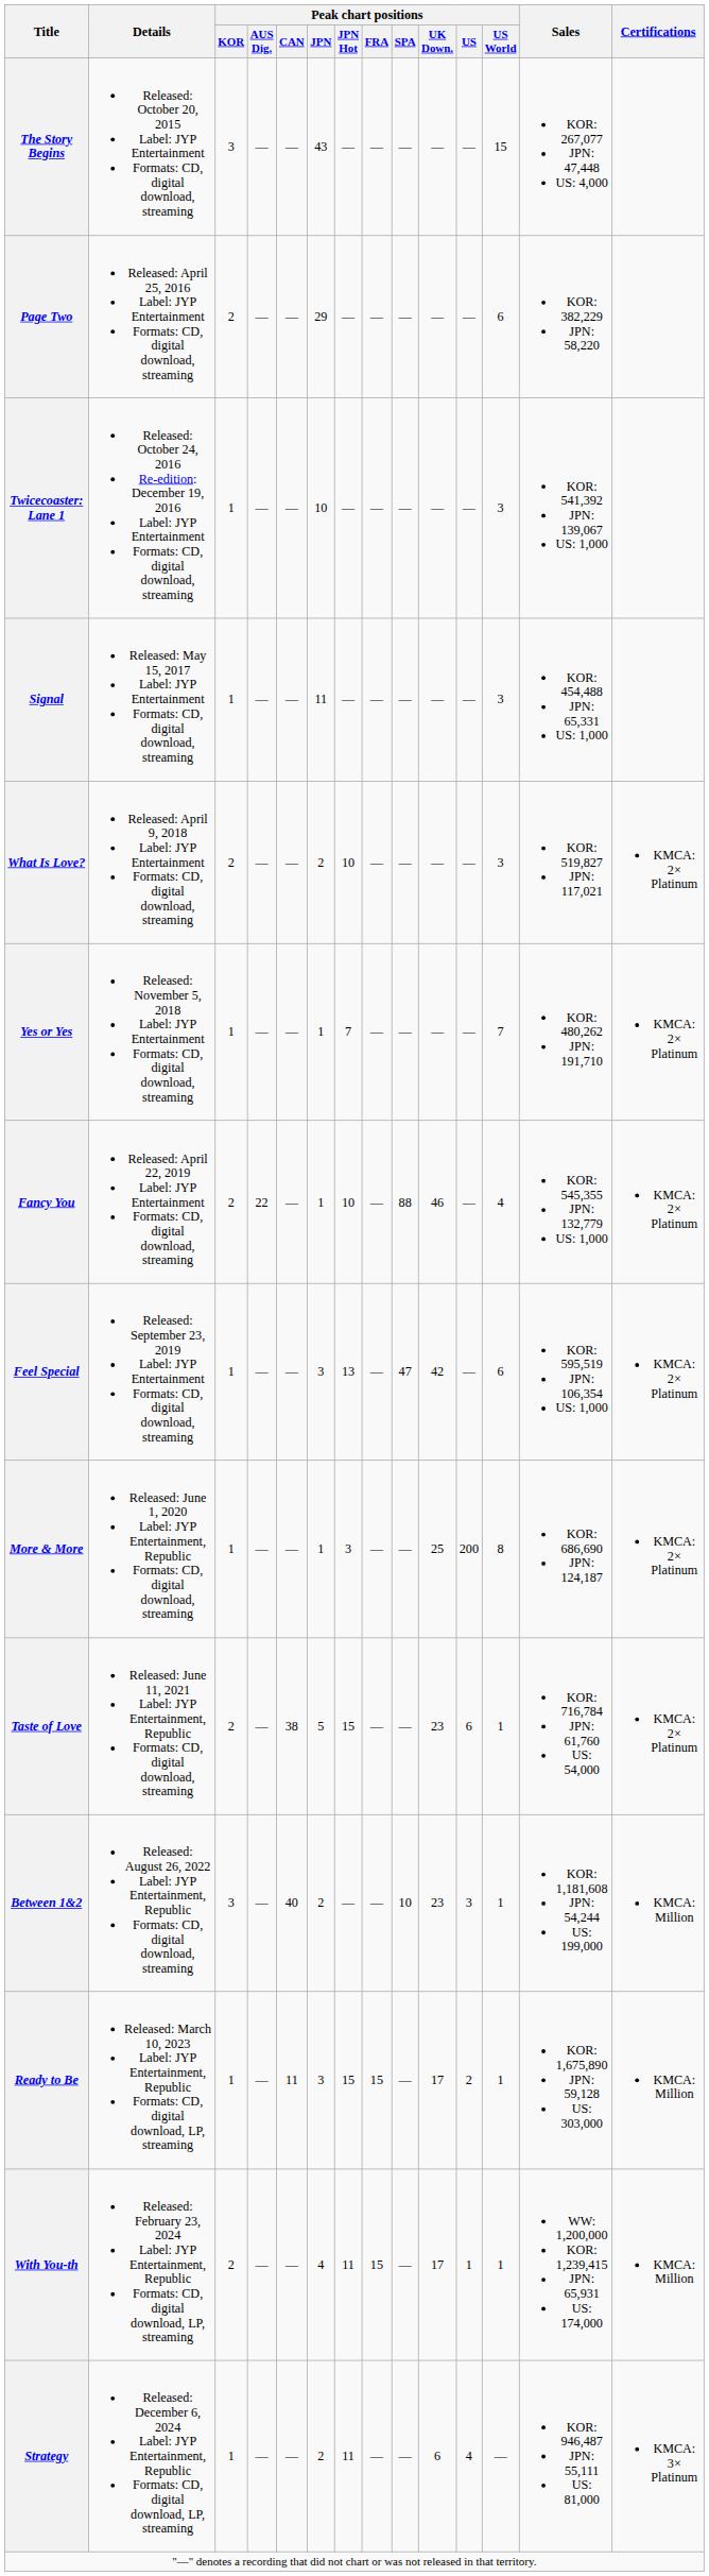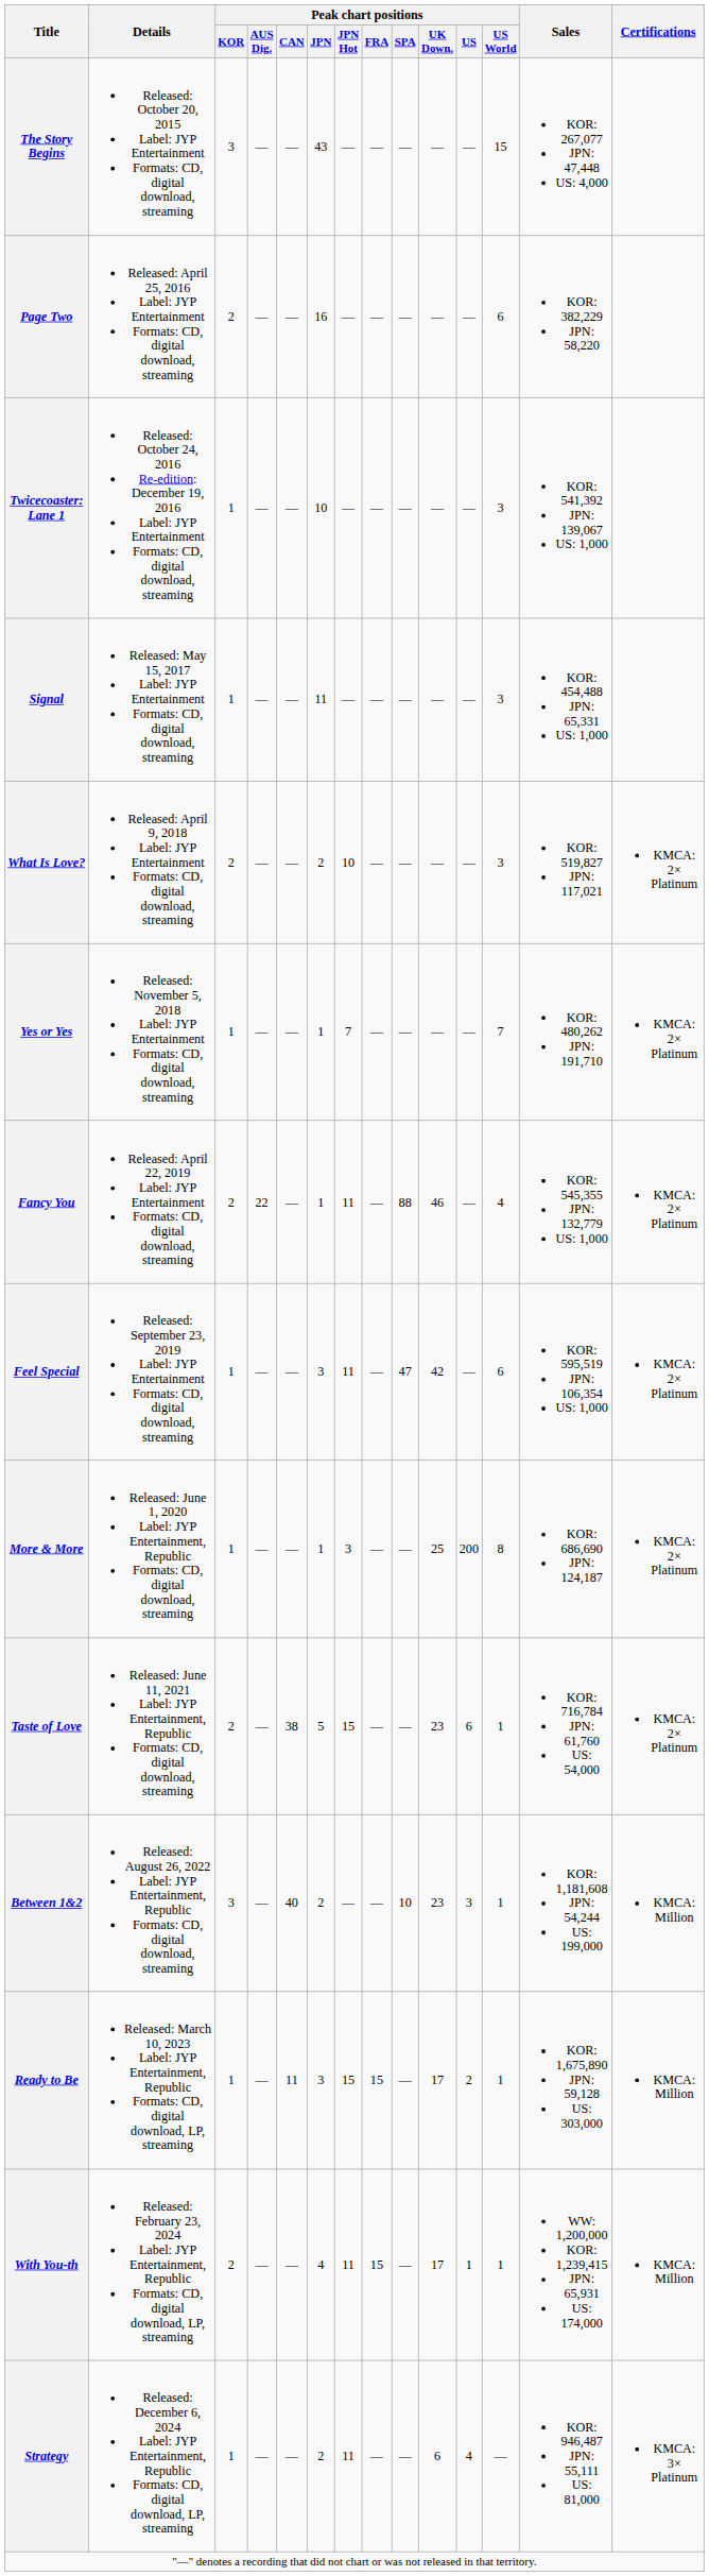 <table class="wikitable plainrowheaders" style="text-align:center;">
 <tr>
 <th scope="col" rowspan=2 style="width:10em;">Title</th>
 <th scope="col" rowspan=2 style="width:21em;">Details</th>
 <th scope="col" colspan=10>Peak chart positions</th>
 <th scope="col" rowspan=2 style="width:10em;">Sales</th>
 <th scope="col" rowspan=2 style="width:13em;"><a href='#'>Certifications</a></th>
 </tr>
 <tr>
 <th scope="col" style="width:2.5em;font-size:90%;"><a href='#'>KOR</a><br></th>
 <th scope="col" style="width:2.5em;font-size:90%;"><a href='#'>AUS<br>Dig.</a><br></th>
 <th scope="col" style="width:2.5em;font-size:90%;"><a href='#'>CAN</a><br></th>
 <th scope="col" style="width:2.5em;font-size:90%;"><a href='#'>JPN</a><br></th>
 <th scope="col" style="width:2.5em;font-size:90%;"><a href='#'>JPN Hot</a><br></th>
 <th scope="col" style="width:2.5em;font-size:90%;"><a href='#'>FRA</a><br></th>
 <th scope="col" style="width:2.5em;font-size:90%;"><a href='#'>SPA</a><br></th>
 <th scope="col" style="width:2.5em;font-size:90%;"><a href='#'>UK Down.</a><br></th>
 <th scope="col" style="width:2.5em;font-size:90%;"><a href='#'>US</a><br></th>
 <th scope="col" style="width:2.5em;font-size:90%;"><a href='#'>US World</a><br></th>
 </tr>
 <tr>
 <th scope=row><em><a href='#'>The Story Begins</a></em></th>
 <td><br><ul><li>Released: October 20, 2015</li><li>Label: JYP Entertainment</li><li>Formats: CD, digital download, streaming</li></ul></td>
 <td>3</td>
 <td>—</td>
 <td>—</td>
 <td>43</td>
 <td>—</td>
 <td>—</td>
 <td>—</td>
 <td>—</td>
 <td>—</td>
 <td>15</td>
 <td><br><ul><li>KOR: 267,077</li><li>JPN: 47,448</li><li>US: 4,000</li></ul></td>
 <td></td>
 </tr>
 <tr>
 <th scope=row><em><a href='#'>Page Two</a></em></th>
 <td><br><ul><li>Released: April 25, 2016</li><li>Label: JYP Entertainment</li><li>Formats: CD, digital download, streaming</li></ul></td>
 <td>2</td>
 <td>—</td>
 <td>—</td>
-<td>29</td>
+<td>16</td>
 <td>—</td>
 <td>—</td>
 <td>—</td>
 <td>—</td>
 <td>—</td>
 <td>6</td>
 <td><br><ul><li>KOR: 382,229</li><li>JPN: 58,220</li></ul></td>
 <td></td>
 </tr>
 <tr>
 <th scope=row><em><a href='#'>Twicecoaster: Lane 1</a></em></th>
 <td><br><ul><li>Released: October 24, 2016</li><li><a href='#'>Re-edition</a>: December 19, 2016</li><li>Label: JYP Entertainment</li><li>Formats: CD, digital download, streaming</li></ul></td>
 <td>1</td>
 <td>—</td>
 <td>—</td>
 <td>10</td>
 <td>—</td>
 <td>—</td>
 <td>—</td>
 <td>—</td>
 <td>—</td>
 <td>3</td>
 <td><br><ul><li>KOR: 541,392</li><li>JPN: 139,067</li><li>US: 1,000</li></ul></td>
 <td></td>
 </tr>
 <tr>
 <th scope=row><em><a href='#'>Signal</a></em></th>
 <td><br><ul><li>Released: May 15, 2017</li><li>Label: JYP Entertainment</li><li>Formats: CD, digital download, streaming</li></ul></td>
 <td>1</td>
 <td>—</td>
 <td>—</td>
 <td>11</td>
 <td>—</td>
 <td>—</td>
 <td>—</td>
 <td>—</td>
 <td>—</td>
 <td>3</td>
 <td><br><ul><li>KOR: 454,488</li><li>JPN: 65,331</li><li>US: 1,000</li></ul></td>
 <td></td>
 </tr>
 <tr>
 <th scope=row><em><a href='#'>What Is Love?</a></em></th>
 <td><br><ul><li>Released: April 9, 2018</li><li>Label: JYP Entertainment</li><li>Formats: CD, digital download, streaming</li></ul></td>
 <td>2</td>
 <td>—</td>
 <td>—</td>
 <td>2</td>
 <td>10</td>
 <td>—</td>
 <td>—</td>
 <td>—</td>
 <td>—</td>
 <td>3</td>
 <td><br><ul><li>KOR: 519,827</li><li>JPN: 117,021</li></ul></td>
 <td><br><ul><li>KMCA: 2× Platinum</li></ul></td>
 </tr>
 <tr>
 <th scope=row><em><a href='#'>Yes or Yes</a></em></th>
 <td><br><ul><li>Released: November 5, 2018</li><li>Label: JYP Entertainment</li><li>Formats: CD, digital download, streaming</li></ul></td>
 <td>1</td>
 <td>—</td>
 <td>—</td>
 <td>1</td>
 <td>7</td>
 <td>—</td>
 <td>—</td>
 <td>—</td>
 <td>—</td>
 <td>7</td>
 <td><br><ul><li>KOR: 480,262</li><li>JPN: 191,710</li></ul></td>
 <td><br><ul><li>KMCA: 2× Platinum</li></ul></td>
 </tr>
 <tr>
 <th scope=row><em><a href='#'>Fancy You</a></em></th>
 <td><br><ul><li>Released: April 22, 2019</li><li>Label: JYP Entertainment</li><li>Formats: CD, digital download, streaming</li></ul></td>
 <td>2</td>
 <td>22</td>
 <td>—</td>
 <td>1</td>
-<td>10</td>
+<td>11</td>
 <td>—</td>
 <td>88</td>
 <td>46</td>
 <td>—</td>
 <td>4</td>
 <td><br><ul><li>KOR: 545,355</li><li>JPN: 132,779</li><li>US: 1,000</li></ul></td>
 <td><br><ul><li>KMCA: 2× Platinum</li></ul></td>
 </tr>
 <tr>
 <th scope=row><em><a href='#'>Feel Special</a></em></th>
 <td><br><ul><li>Released: September 23, 2019</li><li>Label: JYP Entertainment</li><li>Formats: CD, digital download, streaming</li></ul></td>
 <td>1</td>
 <td>—</td>
 <td>—</td>
 <td>3</td>
-<td>13</td>
+<td>11</td>
 <td>—</td>
 <td>47</td>
 <td>42</td>
 <td>—</td>
 <td>6</td>
 <td><br><ul><li>KOR: 595,519</li><li>JPN: 106,354</li><li>US: 1,000</li></ul></td>
 <td><br><ul><li>KMCA: 2× Platinum</li></ul></td>
 </tr>
 <tr>
 <th scope=row><em><a href='#'>More & More</a></em></th>
 <td><br><ul><li>Released: June 1, 2020</li><li>Label: JYP Entertainment, Republic</li><li>Formats: CD, digital download, streaming</li></ul></td>
 <td>1</td>
 <td>—</td>
 <td>—</td>
 <td>1</td>
 <td>3</td>
 <td>—</td>
 <td>—</td>
 <td>25</td>
 <td>200</td>
 <td>8</td>
 <td><br><ul><li>KOR: 686,690</li><li>JPN: 124,187</li></ul></td>
 <td><br><ul><li>KMCA: 2× Platinum</li></ul></td>
 </tr>
 <tr>
 <th scope=row><em><a href='#'>Taste of Love</a></em></th>
 <td><br><ul><li>Released: June 11, 2021</li><li>Label: JYP Entertainment, Republic</li><li>Formats: CD, digital download, streaming</li></ul></td>
 <td>2</td>
 <td>—</td>
 <td>38</td>
 <td>5</td>
 <td>15</td>
 <td>—</td>
 <td>—</td>
 <td>23</td>
 <td>6</td>
 <td>1</td>
 <td><br><ul><li>KOR: 716,784</li><li>JPN: 61,760</li><li>US: 54,000</li></ul></td>
 <td><br><ul><li>KMCA: 2× Platinum</li></ul></td>
 </tr>
 <tr>
 <th scope=row><em><a href='#'>Between 1&2</a></em></th>
 <td><br><ul><li>Released: August 26, 2022</li><li>Label: JYP Entertainment, Republic</li><li>Formats: CD, digital download, streaming</li></ul></td>
 <td>3</td>
 <td>—</td>
 <td>40</td>
 <td>2</td>
 <td>—</td>
 <td>—</td>
 <td>10</td>
 <td>23</td>
 <td>3</td>
 <td>1</td>
 <td><br><ul><li>KOR: 1,181,608</li><li>JPN: 54,244</li><li>US: 199,000</li></ul></td>
 <td><br><ul><li>KMCA: Million</li></ul></td>
 </tr>
 <tr>
 <th scope=row><em><a href='#'>Ready to Be</a></em></th>
 <td><br><ul><li>Released: March 10, 2023</li><li>Label: JYP Entertainment, Republic</li><li>Formats: CD, digital download, LP, streaming</li></ul></td>
 <td>1</td>
 <td>—</td>
 <td>11</td>
 <td>3</td>
 <td>15</td>
 <td>15</td>
 <td>—</td>
 <td>17</td>
 <td>2</td>
 <td>1</td>
 <td><br><ul><li>KOR: 1,675,890</li><li>JPN: 59,128</li><li>US: 303,000</li></ul></td>
 <td><br><ul><li>KMCA: Million</li></ul></td>
 </tr>
 <tr>
 <th scope=row><em><a href='#'>With You-th</a></em></th>
 <td><br><ul><li>Released: February 23, 2024</li><li>Label: JYP Entertainment, Republic</li><li>Formats: CD, digital download, LP, streaming</li></ul></td>
 <td>2</td>
 <td>—</td>
 <td>—</td>
 <td>4</td>
 <td>11</td>
 <td>15</td>
 <td>—</td>
 <td>17</td>
 <td>1</td>
 <td>1</td>
 <td><br><ul><li>WW: 1,200,000</li><li>KOR: 1,239,415</li><li>JPN: 65,931</li><li>US: 174,000</li></ul></td>
 <td><br><ul><li>KMCA: Million</li></ul></td>
 </tr>
 <tr>
 <th scope=row><em><a href='#'>Strategy</a></em></th>
 <td><br><ul><li>Released: December 6, 2024</li><li>Label: JYP Entertainment, Republic</li><li>Formats: CD, digital download, LP, streaming</li></ul></td>
 <td>1</td>
 <td>—</td>
 <td>—</td>
 <td>2</td>
 <td>11</td>
 <td>—</td>
 <td>—</td>
 <td>6</td>
 <td>4</td>
 <td>—</td>
 <td><br><ul><li>KOR: 946,487</li><li>JPN: 55,111</li><li>US: 81,000</li></ul></td>
 <td><br><ul><li>KMCA: 3× Platinum</li></ul></td>
 </tr>
 <tr>
 <td colspan=15 style="font-size:90%">"—" denotes a recording that did not chart or was not released in that territory.</td>
 </tr>
 </table>
